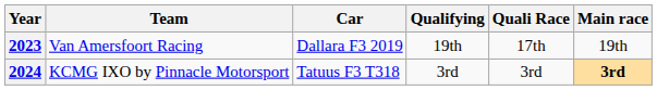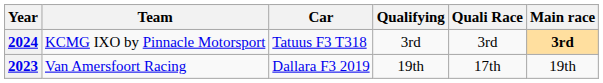 <table class="wikitable" style="text-align:center; font-size:90%;">
 <tr>
 <th>Year</th>
 <th>Team</th>
 <th>Car</th>
 <th>Qualifying</th>
 <th>Quali Race</th>
 <th>Main race</th>
 </tr>
 <tr>
+<th><a href='#'>2024</a></th>
+<td style="text-align:left;"> <a href='#'>KCMG</a> IXO by <a href='#'>Pinnacle Motorsport</a></td>
+<td style="text-align:left;"><a href='#'>Tatuus F3 T318</a></td>
+<td>3rd</td>
+<td>3rd</td>
+<td style="background:#FFDF9F;"><strong>3rd</strong></td>
+</tr>
+<tr>
 <th><a href='#'>2023</a></th>
 <td style="text-align:left;"> <a href='#'>Van Amersfoort Racing</a></td>
 <td style="text-align:left;"><a href='#'>Dallara F3 2019</a></td>
 <td>19th</td>
 <td>17th</td>
 <td>19th</td>
 </tr>
-<tr>
-<th><a href='#'>2024</a></th>
-<td style="text-align:left;"> <a href='#'>KCMG</a> IXO by <a href='#'>Pinnacle Motorsport</a></td>
-<td style="text-align:left;"><a href='#'>Tatuus F3 T318</a></td>
-<td>3rd</td>
-<td>3rd</td>
-<td style="background:#FFDF9F;"><strong>3rd</strong></td>
-</tr>
 </table>
